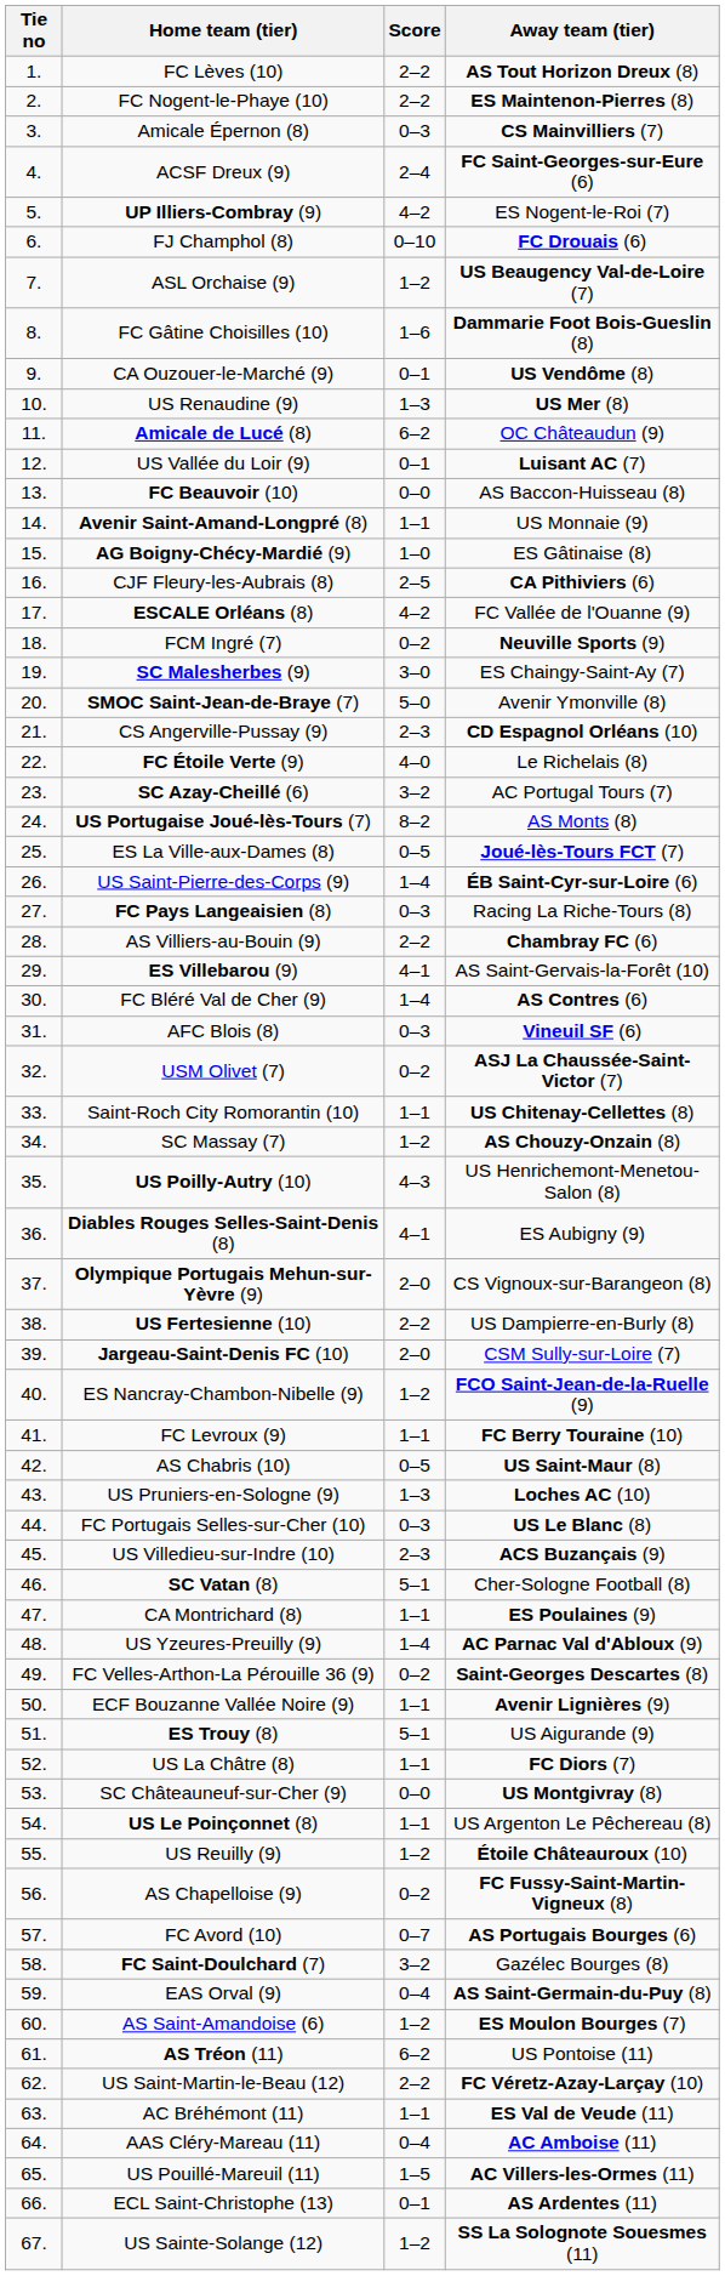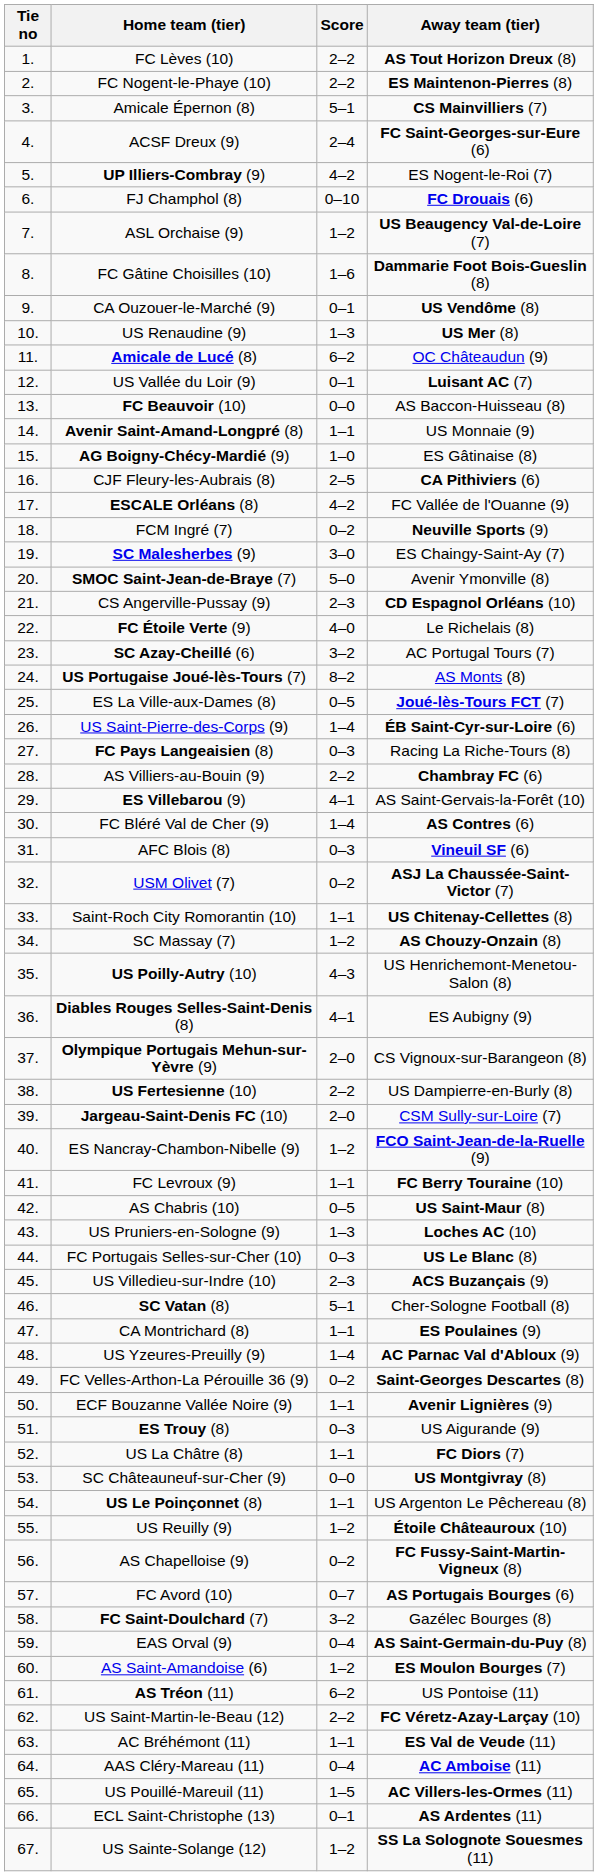 <table class="wikitable" style="text-align: center">
 <tr>
 <th>Tie no</th>
 <th>Home team (tier)</th>
 <th>Score</th>
 <th>Away team (tier)</th>
 </tr>
 <tr>
 <td>1.</td>
 <td>FC Lèves (10)</td>
 <td>2–2 </td>
 <td><strong>AS Tout Horizon Dreux</strong> (8)</td>
 </tr>
 <tr>
 <td>2.</td>
 <td>FC Nogent-le-Phaye (10)</td>
 <td>2–2 </td>
 <td><strong>ES Maintenon-Pierres</strong> (8)</td>
 </tr>
 <tr>
 <td>3.</td>
 <td>Amicale Épernon (8)</td>
-<td>0–3</td>
+<td>5–1</td>
 <td><strong>CS Mainvilliers</strong> (7)</td>
 </tr>
 <tr>
 <td>4.</td>
 <td>ACSF Dreux (9)</td>
 <td>2–4</td>
 <td><strong>FC Saint-Georges-sur-Eure</strong> (6)</td>
 </tr>
 <tr>
 <td>5.</td>
 <td><strong>UP Illiers-Combray</strong> (9)</td>
 <td>4–2</td>
 <td>ES Nogent-le-Roi (7)</td>
 </tr>
 <tr>
 <td>6.</td>
 <td>FJ Champhol (8)</td>
 <td>0–10</td>
 <td><strong><a href='#'>FC Drouais</a></strong> (6)</td>
 </tr>
 <tr>
 <td>7.</td>
 <td>ASL Orchaise (9)</td>
 <td>1–2</td>
 <td><strong>US Beaugency Val-de-Loire</strong> (7)</td>
 </tr>
 <tr>
 <td>8.</td>
 <td>FC Gâtine Choisilles (10)</td>
 <td>1–6</td>
 <td><strong>Dammarie Foot Bois-Gueslin</strong> (8)</td>
 </tr>
 <tr>
 <td>9.</td>
 <td>CA Ouzouer-le-Marché (9)</td>
 <td>0–1</td>
 <td><strong>US Vendôme</strong> (8)</td>
 </tr>
 <tr>
 <td>10.</td>
 <td>US Renaudine (9)</td>
 <td>1–3</td>
 <td><strong>US Mer</strong> (8)</td>
 </tr>
 <tr>
 <td>11.</td>
 <td><strong><a href='#'>Amicale de Lucé</a></strong> (8)</td>
 <td>6–2</td>
 <td><a href='#'>OC Châteaudun</a> (9)</td>
 </tr>
 <tr>
 <td>12.</td>
 <td>US Vallée du Loir (9)</td>
 <td>0–1</td>
 <td><strong>Luisant AC</strong> (7)</td>
 </tr>
 <tr>
 <td>13.</td>
 <td><strong>FC Beauvoir</strong> (10)</td>
 <td>0–0 </td>
 <td>AS Baccon-Huisseau (8)</td>
 </tr>
 <tr>
 <td>14.</td>
 <td><strong>Avenir Saint-Amand-Longpré</strong> (8)</td>
 <td>1–1 </td>
 <td>US Monnaie (9)</td>
 </tr>
 <tr>
 <td>15.</td>
 <td><strong>AG Boigny-Chécy-Mardié</strong> (9)</td>
 <td>1–0</td>
 <td>ES Gâtinaise (8)</td>
 </tr>
 <tr>
 <td>16.</td>
 <td>CJF Fleury-les-Aubrais (8)</td>
 <td>2–5</td>
 <td><strong>CA Pithiviers</strong> (6)</td>
 </tr>
 <tr>
 <td>17.</td>
 <td><strong>ESCALE Orléans</strong> (8)</td>
 <td>4–2</td>
 <td>FC Vallée de l'Ouanne (9)</td>
 </tr>
 <tr>
 <td>18.</td>
 <td>FCM Ingré (7)</td>
 <td>0–2</td>
 <td><strong>Neuville Sports</strong> (9)</td>
 </tr>
 <tr>
 <td>19.</td>
 <td><strong><a href='#'>SC Malesherbes</a></strong> (9)</td>
 <td>3–0</td>
 <td>ES Chaingy-Saint-Ay (7)</td>
 </tr>
 <tr>
 <td>20.</td>
 <td><strong>SMOC Saint-Jean-de-Braye</strong> (7)</td>
 <td>5–0</td>
 <td>Avenir Ymonville (8)</td>
 </tr>
 <tr>
 <td>21.</td>
 <td>CS Angerville-Pussay (9)</td>
 <td>2–3</td>
 <td><strong>CD Espagnol Orléans</strong> (10)</td>
 </tr>
 <tr>
 <td>22.</td>
 <td><strong>FC Étoile Verte</strong> (9)</td>
 <td>4–0</td>
 <td>Le Richelais (8)</td>
 </tr>
 <tr>
 <td>23.</td>
 <td><strong>SC Azay-Cheillé</strong> (6)</td>
 <td>3–2</td>
 <td>AC Portugal Tours (7)</td>
 </tr>
 <tr>
 <td>24.</td>
 <td><strong>US Portugaise Joué-lès-Tours</strong> (7)</td>
 <td>8–2</td>
 <td><a href='#'>AS Monts</a> (8)</td>
 </tr>
 <tr>
 <td>25.</td>
 <td>ES La Ville-aux-Dames (8)</td>
 <td>0–5</td>
 <td><strong><a href='#'>Joué-lès-Tours FCT</a></strong> (7)</td>
 </tr>
 <tr>
 <td>26.</td>
 <td><a href='#'>US Saint-Pierre-des-Corps</a> (9)</td>
 <td>1–4</td>
 <td><strong>ÉB Saint-Cyr-sur-Loire</strong> (6)</td>
 </tr>
 <tr>
 <td>27.</td>
 <td><strong>FC Pays Langeaisien</strong> (8)</td>
 <td>0–3</td>
 <td>Racing La Riche-Tours (8)</td>
 </tr>
 <tr>
 <td>28.</td>
 <td>AS Villiers-au-Bouin (9)</td>
 <td>2–2 </td>
 <td><strong>Chambray FC</strong> (6)</td>
 </tr>
 <tr>
 <td>29.</td>
 <td><strong>ES Villebarou</strong> (9)</td>
 <td>4–1</td>
 <td>AS Saint-Gervais-la-Forêt (10)</td>
 </tr>
 <tr>
 <td>30.</td>
 <td>FC Bléré Val de Cher (9)</td>
 <td>1–4</td>
 <td><strong>AS Contres</strong> (6)</td>
 </tr>
 <tr>
 <td>31.</td>
 <td>AFC Blois (8)</td>
 <td>0–3</td>
 <td><strong><a href='#'>Vineuil SF</a></strong> (6)</td>
 </tr>
 <tr>
 <td>32.</td>
 <td><a href='#'>USM Olivet</a> (7)</td>
 <td>0–2</td>
 <td><strong>ASJ La Chaussée-Saint-Victor</strong> (7)</td>
 </tr>
 <tr>
 <td>33.</td>
 <td>Saint-Roch City Romorantin (10)</td>
 <td>1–1 </td>
 <td><strong>US Chitenay-Cellettes</strong> (8)</td>
 </tr>
 <tr>
 <td>34.</td>
 <td>SC Massay (7)</td>
 <td>1–2</td>
 <td><strong>AS Chouzy-Onzain</strong> (8)</td>
 </tr>
 <tr>
 <td>35.</td>
 <td><strong>US Poilly-Autry</strong> (10)</td>
 <td>4–3</td>
 <td>US Henrichemont-Menetou-Salon (8)</td>
 </tr>
 <tr>
 <td>36.</td>
 <td><strong>Diables Rouges Selles-Saint-Denis</strong> (8)</td>
 <td>4–1</td>
 <td>ES Aubigny (9)</td>
 </tr>
 <tr>
 <td>37.</td>
 <td><strong>Olympique Portugais Mehun-sur-Yèvre</strong> (9)</td>
 <td>2–0</td>
 <td>CS Vignoux-sur-Barangeon (8)</td>
 </tr>
 <tr>
 <td>38.</td>
 <td><strong>US Fertesienne</strong> (10)</td>
 <td>2–2 </td>
 <td>US Dampierre-en-Burly (8)</td>
 </tr>
 <tr>
 <td>39.</td>
 <td><strong>Jargeau-Saint-Denis FC</strong> (10)</td>
 <td>2–0</td>
 <td><a href='#'>CSM Sully-sur-Loire</a> (7)</td>
 </tr>
 <tr>
 <td>40.</td>
 <td>ES Nancray-Chambon-Nibelle (9)</td>
 <td>1–2</td>
 <td><strong><a href='#'>FCO Saint-Jean-de-la-Ruelle</a></strong> (9)</td>
 </tr>
 <tr>
 <td>41.</td>
 <td>FC Levroux (9)</td>
 <td>1–1 </td>
 <td><strong>FC Berry Touraine</strong> (10)</td>
 </tr>
 <tr>
 <td>42.</td>
 <td>AS Chabris (10)</td>
 <td>0–5</td>
 <td><strong>US Saint-Maur</strong> (8)</td>
 </tr>
 <tr>
 <td>43.</td>
 <td>US Pruniers-en-Sologne (9)</td>
 <td>1–3</td>
 <td><strong>Loches AC</strong> (10)</td>
 </tr>
 <tr>
 <td>44.</td>
 <td>FC Portugais Selles-sur-Cher (10)</td>
 <td>0–3</td>
 <td><strong>US Le Blanc</strong> (8)</td>
 </tr>
 <tr>
 <td>45.</td>
 <td>US Villedieu-sur-Indre (10)</td>
 <td>2–3</td>
 <td><strong>ACS Buzançais</strong> (9)</td>
 </tr>
 <tr>
 <td>46.</td>
 <td><strong>SC Vatan</strong> (8)</td>
 <td>5–1</td>
 <td>Cher-Sologne Football (8)</td>
 </tr>
 <tr>
 <td>47.</td>
 <td>CA Montrichard (8)</td>
 <td>1–1 </td>
 <td><strong>ES Poulaines</strong> (9)</td>
 </tr>
 <tr>
 <td>48.</td>
 <td>US Yzeures-Preuilly (9)</td>
 <td>1–4</td>
 <td><strong>AC Parnac Val d'Abloux</strong> (9)</td>
 </tr>
 <tr>
 <td>49.</td>
 <td>FC Velles-Arthon-La Pérouille 36 (9)</td>
 <td>0–2</td>
 <td><strong>Saint-Georges Descartes</strong> (8)</td>
 </tr>
 <tr>
 <td>50.</td>
 <td>ECF Bouzanne Vallée Noire (9)</td>
 <td>1–1 </td>
 <td><strong>Avenir Lignières</strong> (9)</td>
 </tr>
 <tr>
 <td>51.</td>
 <td><strong>ES Trouy</strong> (8)</td>
-<td>5–1</td>
+<td>0–3</td>
 <td>US Aigurande (9)</td>
 </tr>
 <tr>
 <td>52.</td>
 <td>US La Châtre (8)</td>
 <td>1–1 </td>
 <td><strong>FC Diors</strong> (7)</td>
 </tr>
 <tr>
 <td>53.</td>
 <td>SC Châteauneuf-sur-Cher (9)</td>
 <td>0–0 </td>
 <td><strong>US Montgivray</strong> (8)</td>
 </tr>
 <tr>
 <td>54.</td>
 <td><strong>US Le Poinçonnet</strong> (8)</td>
 <td>1–1 </td>
 <td>US Argenton Le Pêchereau (8)</td>
 </tr>
 <tr>
 <td>55.</td>
 <td>US Reuilly (9)</td>
 <td>1–2</td>
 <td><strong>Étoile Châteauroux</strong> (10)</td>
 </tr>
 <tr>
 <td>56.</td>
 <td>AS Chapelloise (9)</td>
 <td>0–2</td>
 <td><strong>FC Fussy-Saint-Martin-Vigneux</strong> (8)</td>
 </tr>
 <tr>
 <td>57.</td>
 <td>FC Avord (10)</td>
 <td>0–7</td>
 <td><strong>AS Portugais Bourges</strong> (6)</td>
 </tr>
 <tr>
 <td>58.</td>
 <td><strong>FC Saint-Doulchard</strong> (7)</td>
 <td>3–2</td>
 <td>Gazélec Bourges (8)</td>
 </tr>
 <tr>
 <td>59.</td>
 <td>EAS Orval (9)</td>
 <td>0–4</td>
 <td><strong>AS Saint-Germain-du-Puy</strong> (8)</td>
 </tr>
 <tr>
 <td>60.</td>
 <td><a href='#'>AS Saint-Amandoise</a> (6)</td>
 <td>1–2</td>
 <td><strong>ES Moulon Bourges</strong> (7)</td>
 </tr>
 <tr>
 <td>61.</td>
 <td><strong>AS Tréon</strong> (11)</td>
 <td>6–2</td>
 <td>US Pontoise (11)</td>
 </tr>
 <tr>
 <td>62.</td>
 <td>US Saint-Martin-le-Beau (12)</td>
 <td>2–2 </td>
 <td><strong>FC Véretz-Azay-Larçay</strong> (10)</td>
 </tr>
 <tr>
 <td>63.</td>
 <td>AC Bréhémont (11)</td>
 <td>1–1 </td>
 <td><strong>ES Val de Veude</strong> (11)</td>
 </tr>
 <tr>
 <td>64.</td>
 <td>AAS Cléry-Mareau (11)</td>
 <td>0–4</td>
 <td><strong><a href='#'>AC Amboise</a></strong> (11)</td>
 </tr>
 <tr>
 <td>65.</td>
 <td>US Pouillé-Mareuil (11)</td>
 <td>1–5</td>
 <td><strong>AC Villers-les-Ormes</strong> (11)</td>
 </tr>
 <tr>
 <td>66.</td>
 <td>ECL Saint-Christophe (13)</td>
 <td>0–1</td>
 <td><strong>AS Ardentes</strong> (11)</td>
 </tr>
 <tr>
 <td>67.</td>
 <td>US Sainte-Solange (12)</td>
 <td>1–2</td>
 <td><strong>SS La Solognote Souesmes</strong> (11)</td>
 </tr>
 </table>
